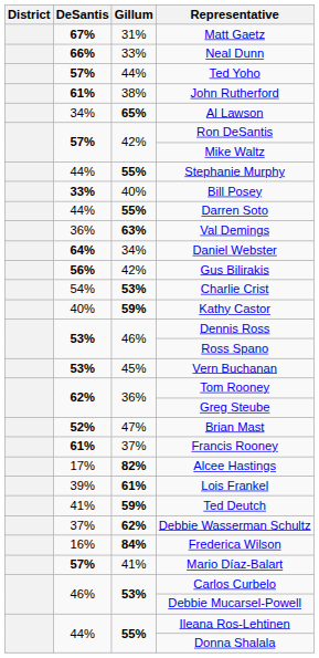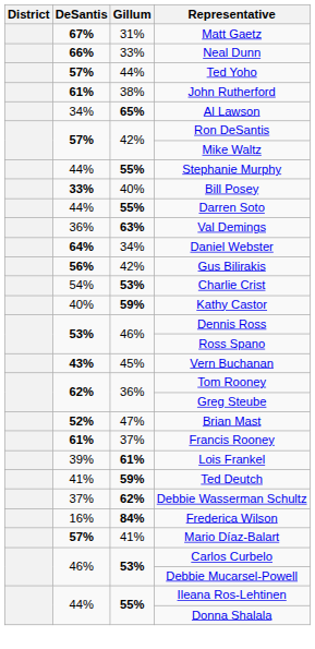 <table class=wikitable>
 <tr>
 <th>District</th>
 <th>DeSantis</th>
 <th>Gillum</th>
 <th>Representative</th>
 </tr>
 <tr align=center>
 <th></th>
 <td><strong>67%</strong></td>
 <td>31%</td>
 <td><a href='#'>Matt Gaetz</a></td>
 </tr>
 <tr align=center>
 <th></th>
 <td><strong>66%</strong></td>
 <td>33%</td>
 <td><a href='#'>Neal Dunn</a></td>
 </tr>
 <tr align=center>
 <th></th>
 <td><strong>57%</strong></td>
 <td>44%</td>
 <td><a href='#'>Ted Yoho</a></td>
 </tr>
 <tr align=center>
 <th></th>
 <td><strong>61%</strong></td>
 <td>38%</td>
 <td><a href='#'>John Rutherford</a></td>
 </tr>
 <tr align=center>
 <th></th>
 <td>34%</td>
 <td><strong>65%</strong></td>
 <td><a href='#'>Al Lawson</a></td>
 </tr>
 <tr align=center>
 <th rowspan=2 ></th>
 <td rowspan=2><strong>57%</strong></td>
 <td rowspan=2>42%</td>
 <td><a href='#'>Ron DeSantis</a></td>
 </tr>
 <tr align=center>
 <td><a href='#'>Mike Waltz</a></td>
 </tr>
 <tr align=center>
 <th></th>
 <td>44%</td>
 <td><strong>55%</strong></td>
 <td><a href='#'>Stephanie Murphy</a></td>
 </tr>
 <tr align=center>
 <th></th>
 <td><strong>33%</strong></td>
 <td>40%</td>
 <td><a href='#'>Bill Posey</a></td>
 </tr>
 <tr align=center>
 <th></th>
 <td>44%</td>
 <td><strong>55%</strong></td>
 <td><a href='#'>Darren Soto</a></td>
 </tr>
 <tr align=center>
 <th></th>
 <td>36%</td>
 <td><strong>63%</strong></td>
 <td><a href='#'>Val Demings</a></td>
 </tr>
 <tr align=center>
 <th></th>
 <td><strong>64%</strong></td>
 <td>34%</td>
 <td><a href='#'>Daniel Webster</a></td>
 </tr>
 <tr align=center>
 <th></th>
 <td><strong>56%</strong></td>
 <td>42%</td>
 <td><a href='#'>Gus Bilirakis</a></td>
 </tr>
 <tr align=center>
 <th></th>
 <td>54%</td>
 <td><strong>53%</strong></td>
 <td><a href='#'>Charlie Crist</a></td>
 </tr>
 <tr align=center>
 <th></th>
 <td>40%</td>
 <td><strong>59%</strong></td>
 <td><a href='#'>Kathy Castor</a></td>
 </tr>
 <tr align=center>
 <th rowspan=2 ></th>
 <td rowspan=2><strong>53%</strong></td>
 <td rowspan=2>46%</td>
 <td><a href='#'>Dennis Ross</a></td>
 </tr>
 <tr align=center>
 <td><a href='#'>Ross Spano</a></td>
 </tr>
 <tr align=center>
 <th></th>
-<td><strong>53%</strong></td>
+<td><strong>43%</strong></td>
 <td>45%</td>
 <td><a href='#'>Vern Buchanan</a></td>
 </tr>
 <tr align=center>
 <th rowspan=2 ></th>
 <td rowspan=2><strong>62%</strong></td>
 <td rowspan=2>36%</td>
 <td><a href='#'>Tom Rooney</a></td>
 </tr>
 <tr align=center>
 <td><a href='#'>Greg Steube</a></td>
 </tr>
 <tr align=center>
 <th></th>
 <td><strong>52%</strong></td>
 <td>47%</td>
 <td><a href='#'>Brian Mast</a></td>
 </tr>
 <tr align=center>
 <th></th>
 <td><strong>61%</strong></td>
 <td>37%</td>
 <td><a href='#'>Francis Rooney</a></td>
-</tr>
-<tr align=center>
-<th></th>
-<td>17%</td>
-<td><strong>82%</strong></td>
-<td><a href='#'>Alcee Hastings</a></td>
 </tr>
 <tr align=center>
 <th></th>
 <td>39%</td>
 <td><strong>61%</strong></td>
 <td><a href='#'>Lois Frankel</a></td>
 </tr>
 <tr align=center>
 <th></th>
 <td>41%</td>
 <td><strong>59%</strong></td>
 <td><a href='#'>Ted Deutch</a></td>
 </tr>
 <tr align=center>
 <th></th>
 <td>37%</td>
 <td><strong>62%</strong></td>
 <td><a href='#'>Debbie Wasserman Schultz</a></td>
 </tr>
 <tr align=center>
 <th></th>
 <td>16%</td>
 <td><strong>84%</strong></td>
 <td><a href='#'>Frederica Wilson</a></td>
 </tr>
 <tr align=center>
 <th></th>
 <td><strong>57%</strong></td>
 <td>41%</td>
 <td><a href='#'>Mario Díaz-Balart</a></td>
 </tr>
 <tr align=center>
 <th rowspan=2 ></th>
 <td rowspan=2>46%</td>
 <td rowspan=2><strong>53%</strong></td>
 <td><a href='#'>Carlos Curbelo</a></td>
 </tr>
 <tr align=center>
 <td><a href='#'>Debbie Mucarsel-Powell</a></td>
 </tr>
 <tr align=center>
 <th rowspan=2 ></th>
 <td rowspan=2>44%</td>
 <td rowspan=2><strong>55%</strong></td>
 <td><a href='#'>Ileana Ros-Lehtinen</a></td>
 </tr>
 <tr align=center>
 <td><a href='#'>Donna Shalala</a></td>
 </tr>
 </table>
